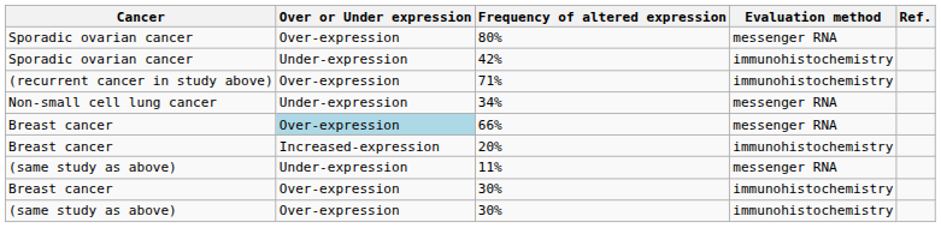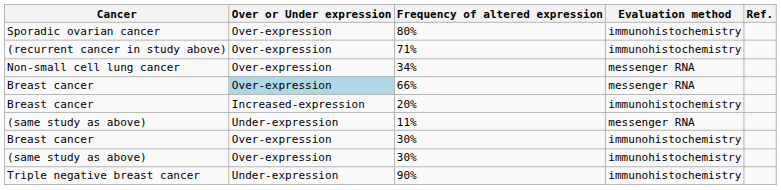 <table class="wikitable sortable">
 <tr>
 <th>Cancer</th>
 <th>Over or Under expression</th>
 <th>Frequency of altered expression</th>
 <th>Evaluation method</th>
 <th>Ref.</th>
 </tr>
 <tr>
 <td>Sporadic ovarian cancer</td>
 <td>Over-expression</td>
 <td>80%</td>
-<td>messenger RNA</td>
-<td></td>
-</tr>
-<tr>
-<td>Sporadic ovarian cancer</td>
-<td>Under-expression</td>
-<td>42%</td>
 <td>immunohistochemistry</td>
 <td></td>
 </tr>
 <tr>
 <td>(recurrent cancer in study above)</td>
 <td>Over-expression</td>
 <td>71%</td>
 <td>immunohistochemistry</td>
 <td></td>
 </tr>
 <tr>
 <td>Non-small cell lung cancer</td>
-<td>Under-expression</td>
+<td>Over-expression</td>
 <td>34%</td>
 <td>messenger RNA</td>
 <td></td>
 </tr>
 <tr>
 <td>Breast cancer</td>
 <td style="background: lightblue;">Over-expression</td>
 <td>66%</td>
 <td>messenger RNA</td>
 <td></td>
 </tr>
 <tr>
 <td>Breast cancer</td>
 <td>Increased-expression</td>
 <td>20%</td>
 <td>immunohistochemistry</td>
 <td></td>
 </tr>
 <tr>
 <td>(same study as above)</td>
 <td>Under-expression</td>
 <td>11%</td>
 <td>messenger RNA</td>
 <td></td>
 </tr>
 <tr>
 <td>Breast cancer</td>
 <td>Over-expression</td>
 <td>30%</td>
 <td>immunohistochemistry</td>
 <td></td>
 </tr>
 <tr>
 <td>(same study as above)</td>
 <td>Over-expression</td>
 <td>30%</td>
 <td>immunohistochemistry</td>
 <td></td>
 </tr>
+<tr>
+<td>Triple negative breast cancer</td>
+<td>Under-expression</td>
+<td>90%</td>
+<td>immunohistochemistry</td>
+<td></td>
+</tr>
 </table>
